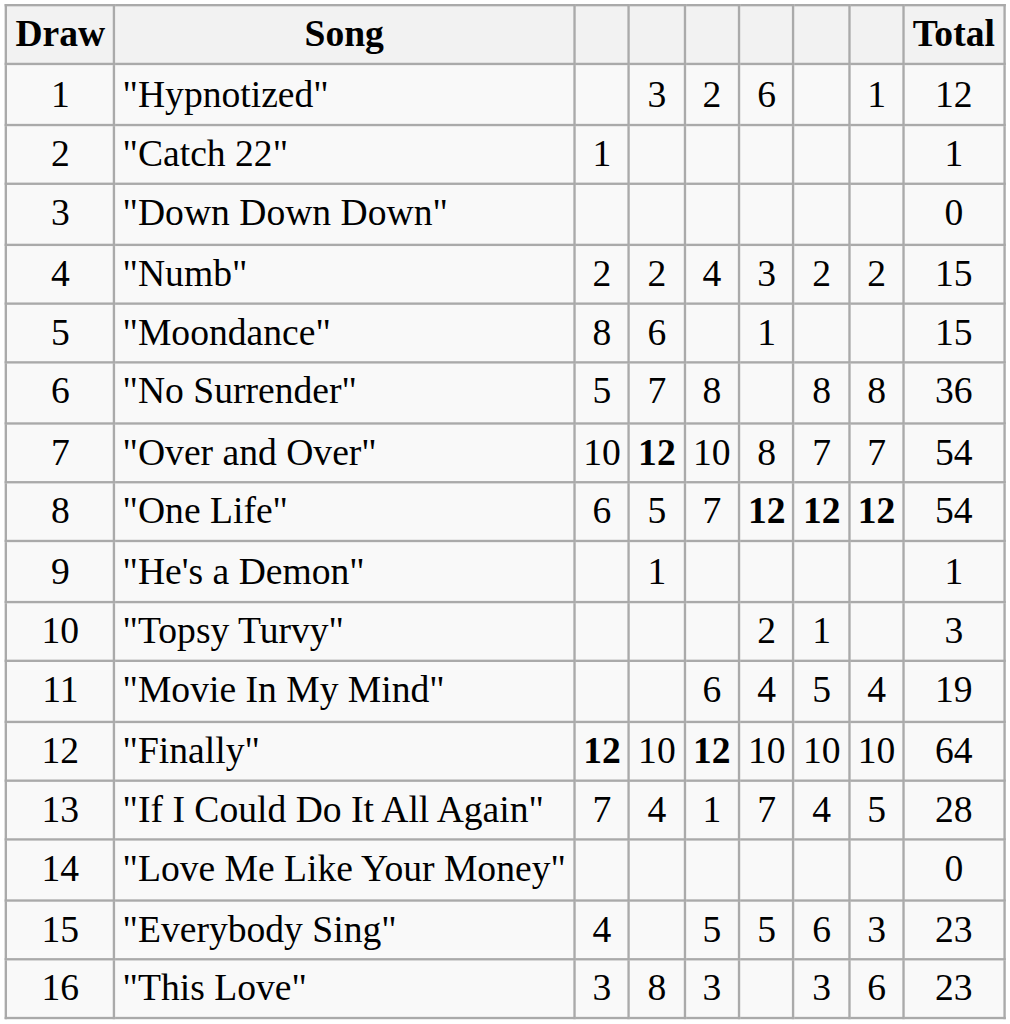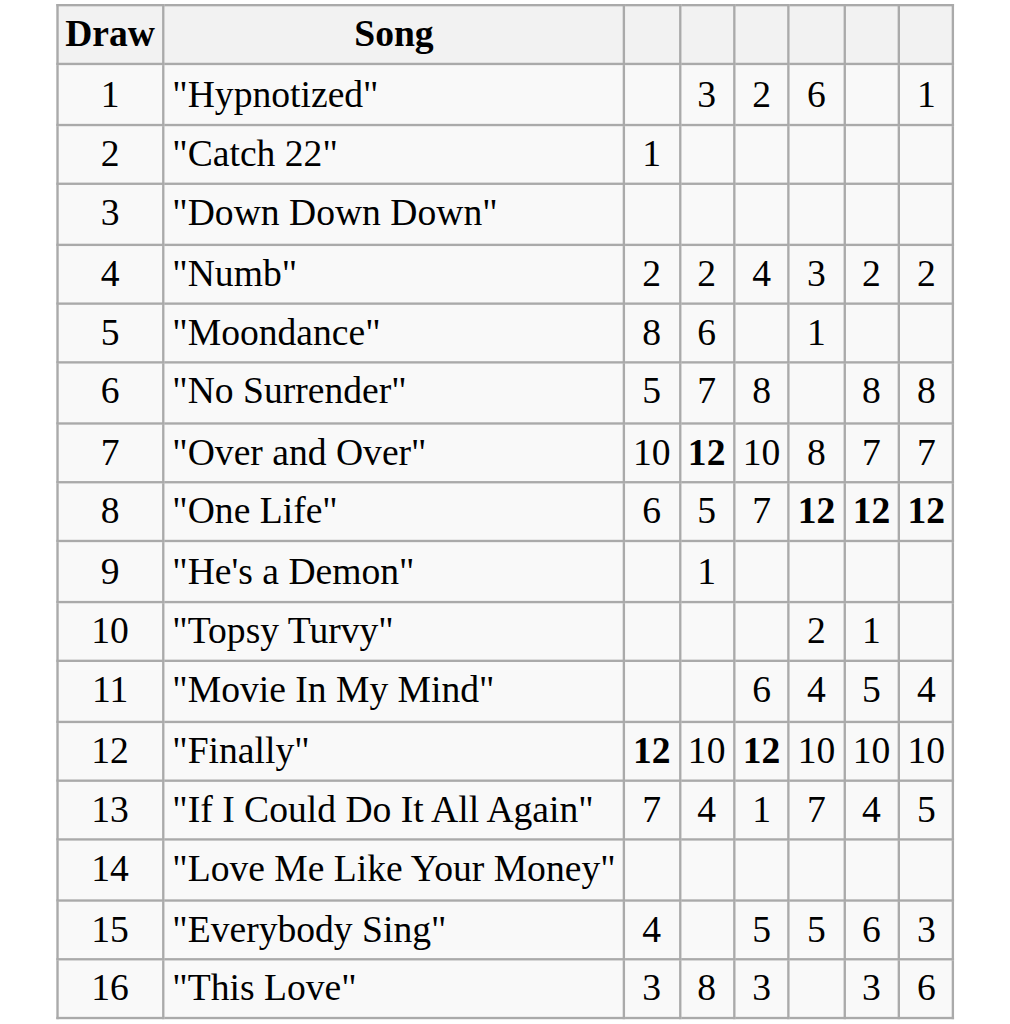 <table class="wikitable collapsible" style="margin: 1em auto 1em auto; text-align:center;">
 <tr>
 <th>Draw</th>
 <th>Song</th>
 <th></th>
 <th></th>
 <th></th>
 <th></th>
 <th></th>
 <th></th>
-<th>Total</th>
 </tr>
 <tr>
 <td>1</td>
 <td align="left">"Hypnotized"</td>
 <td></td>
 <td>3</td>
 <td>2</td>
 <td>6</td>
 <td></td>
 <td>1</td>
-<td>12</td>
 </tr>
 <tr>
 <td>2</td>
 <td align="left">"Catch 22"</td>
 <td>1</td>
 <td></td>
 <td></td>
 <td></td>
 <td></td>
 <td></td>
-<td>1</td>
 </tr>
 <tr>
 <td>3</td>
 <td align="left">"Down Down Down"</td>
 <td></td>
 <td></td>
 <td></td>
 <td></td>
 <td></td>
 <td></td>
-<td>0</td>
 </tr>
 <tr>
 <td>4</td>
 <td align="left">"Numb"</td>
 <td>2</td>
 <td>2</td>
 <td>4</td>
 <td>3</td>
 <td>2</td>
 <td>2</td>
-<td>15</td>
 </tr>
 <tr>
 <td>5</td>
 <td align="left">"Moondance"</td>
 <td>8</td>
 <td>6</td>
 <td></td>
 <td>1</td>
 <td></td>
 <td></td>
-<td>15</td>
 </tr>
 <tr>
 <td>6</td>
 <td align="left">"No Surrender"</td>
 <td>5</td>
 <td>7</td>
 <td>8</td>
 <td></td>
 <td>8</td>
 <td>8</td>
-<td>36</td>
 </tr>
 <tr>
 <td>7</td>
 <td align="left">"Over and Over"</td>
 <td>10</td>
 <td><strong>12</strong></td>
 <td>10</td>
 <td>8</td>
 <td>7</td>
 <td>7</td>
-<td>54</td>
 </tr>
 <tr>
 <td>8</td>
 <td align="left">"One Life"</td>
 <td>6</td>
 <td>5</td>
 <td>7</td>
 <td><strong>12</strong></td>
 <td><strong>12</strong></td>
 <td><strong>12</strong></td>
-<td>54</td>
 </tr>
 <tr>
 <td>9</td>
 <td align="left">"He's a Demon"</td>
 <td></td>
 <td>1</td>
 <td></td>
 <td></td>
 <td></td>
 <td></td>
-<td>1</td>
 </tr>
 <tr>
 <td>10</td>
 <td align="left">"Topsy Turvy"</td>
 <td></td>
 <td></td>
 <td></td>
 <td>2</td>
 <td>1</td>
 <td></td>
-<td>3</td>
 </tr>
 <tr>
 <td>11</td>
 <td align="left">"Movie In My Mind"</td>
 <td></td>
 <td></td>
 <td>6</td>
 <td>4</td>
 <td>5</td>
 <td>4</td>
-<td>19</td>
 </tr>
 <tr>
 <td>12</td>
 <td align="left">"Finally"</td>
 <td><strong>12</strong></td>
 <td>10</td>
 <td><strong>12</strong></td>
 <td>10</td>
 <td>10</td>
 <td>10</td>
-<td>64</td>
 </tr>
 <tr>
 <td>13</td>
 <td align="left">"If I Could Do It All Again"</td>
 <td>7</td>
 <td>4</td>
 <td>1</td>
 <td>7</td>
 <td>4</td>
 <td>5</td>
-<td>28</td>
 </tr>
 <tr>
 <td>14</td>
 <td align="left">"Love Me Like Your Money"</td>
 <td></td>
 <td></td>
 <td></td>
 <td></td>
 <td></td>
 <td></td>
-<td>0</td>
 </tr>
 <tr>
 <td>15</td>
 <td align="left">"Everybody Sing"</td>
 <td>4</td>
 <td></td>
 <td>5</td>
 <td>5</td>
 <td>6</td>
 <td>3</td>
-<td>23</td>
 </tr>
 <tr>
 <td>16</td>
 <td align="left">"This Love"</td>
 <td>3</td>
 <td>8</td>
 <td>3</td>
 <td></td>
 <td>3</td>
 <td>6</td>
-<td>23</td>
 </tr>
 </table>
